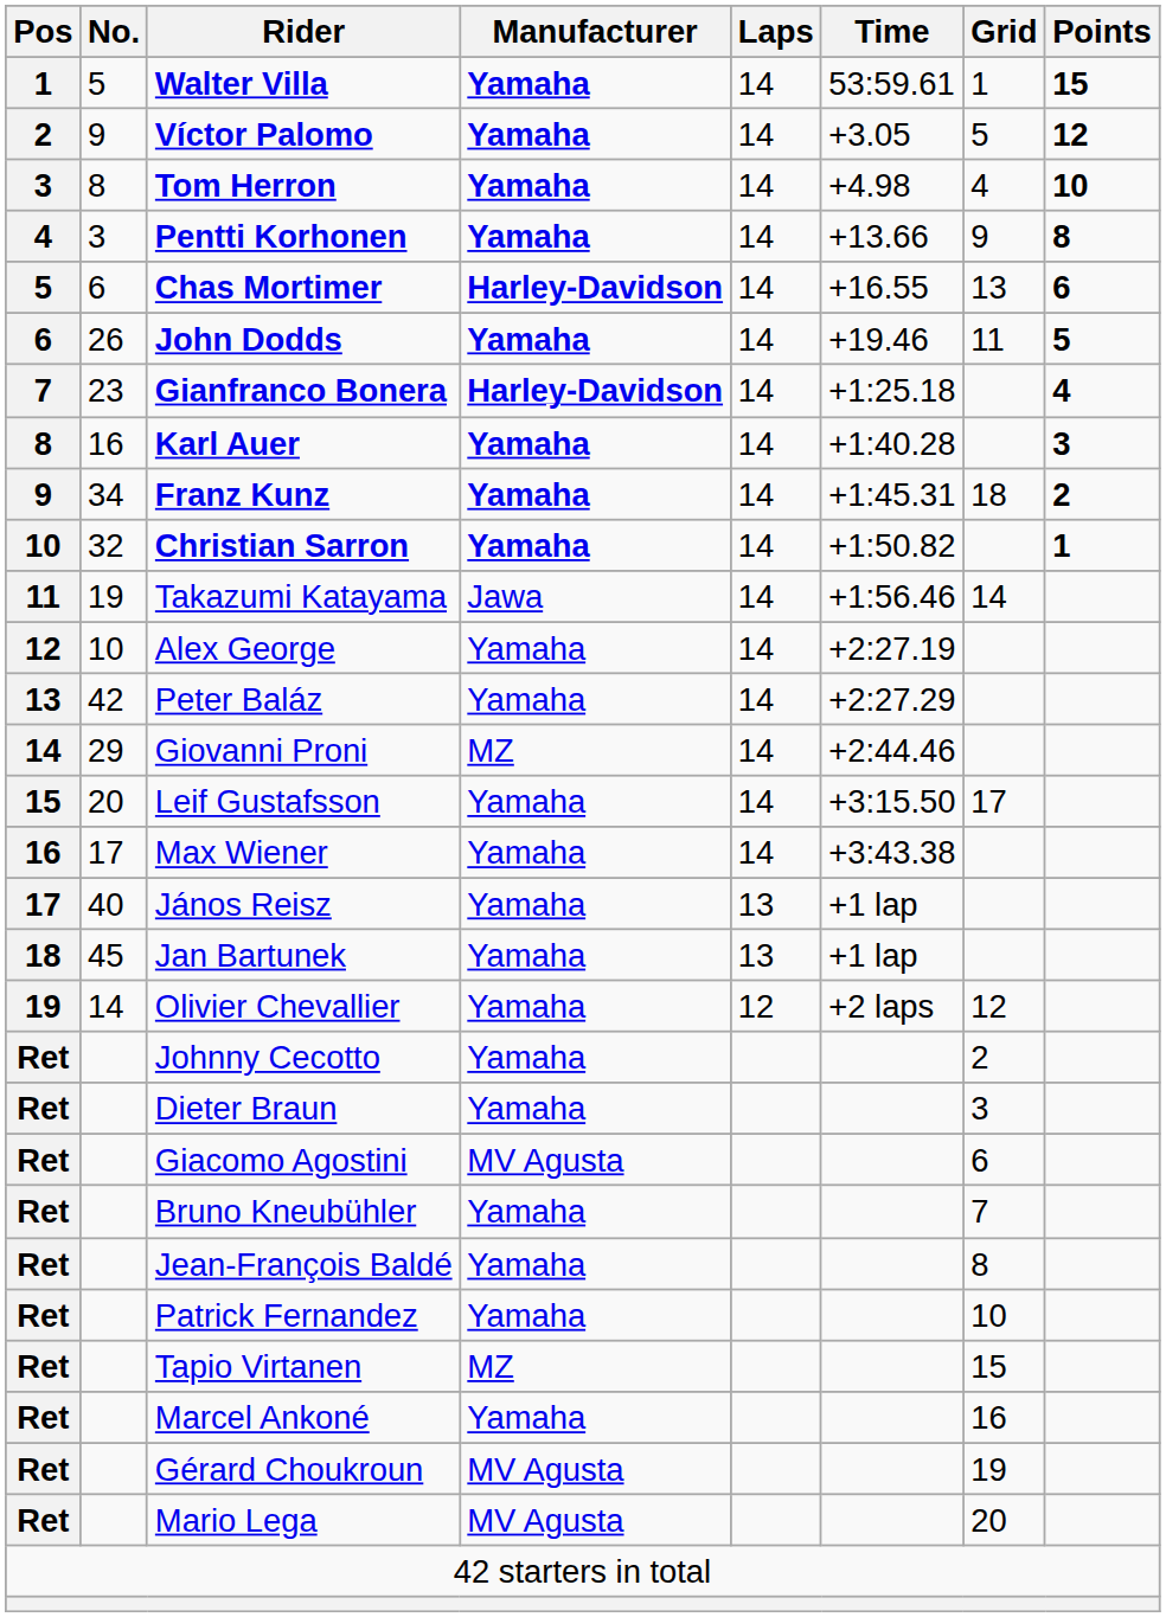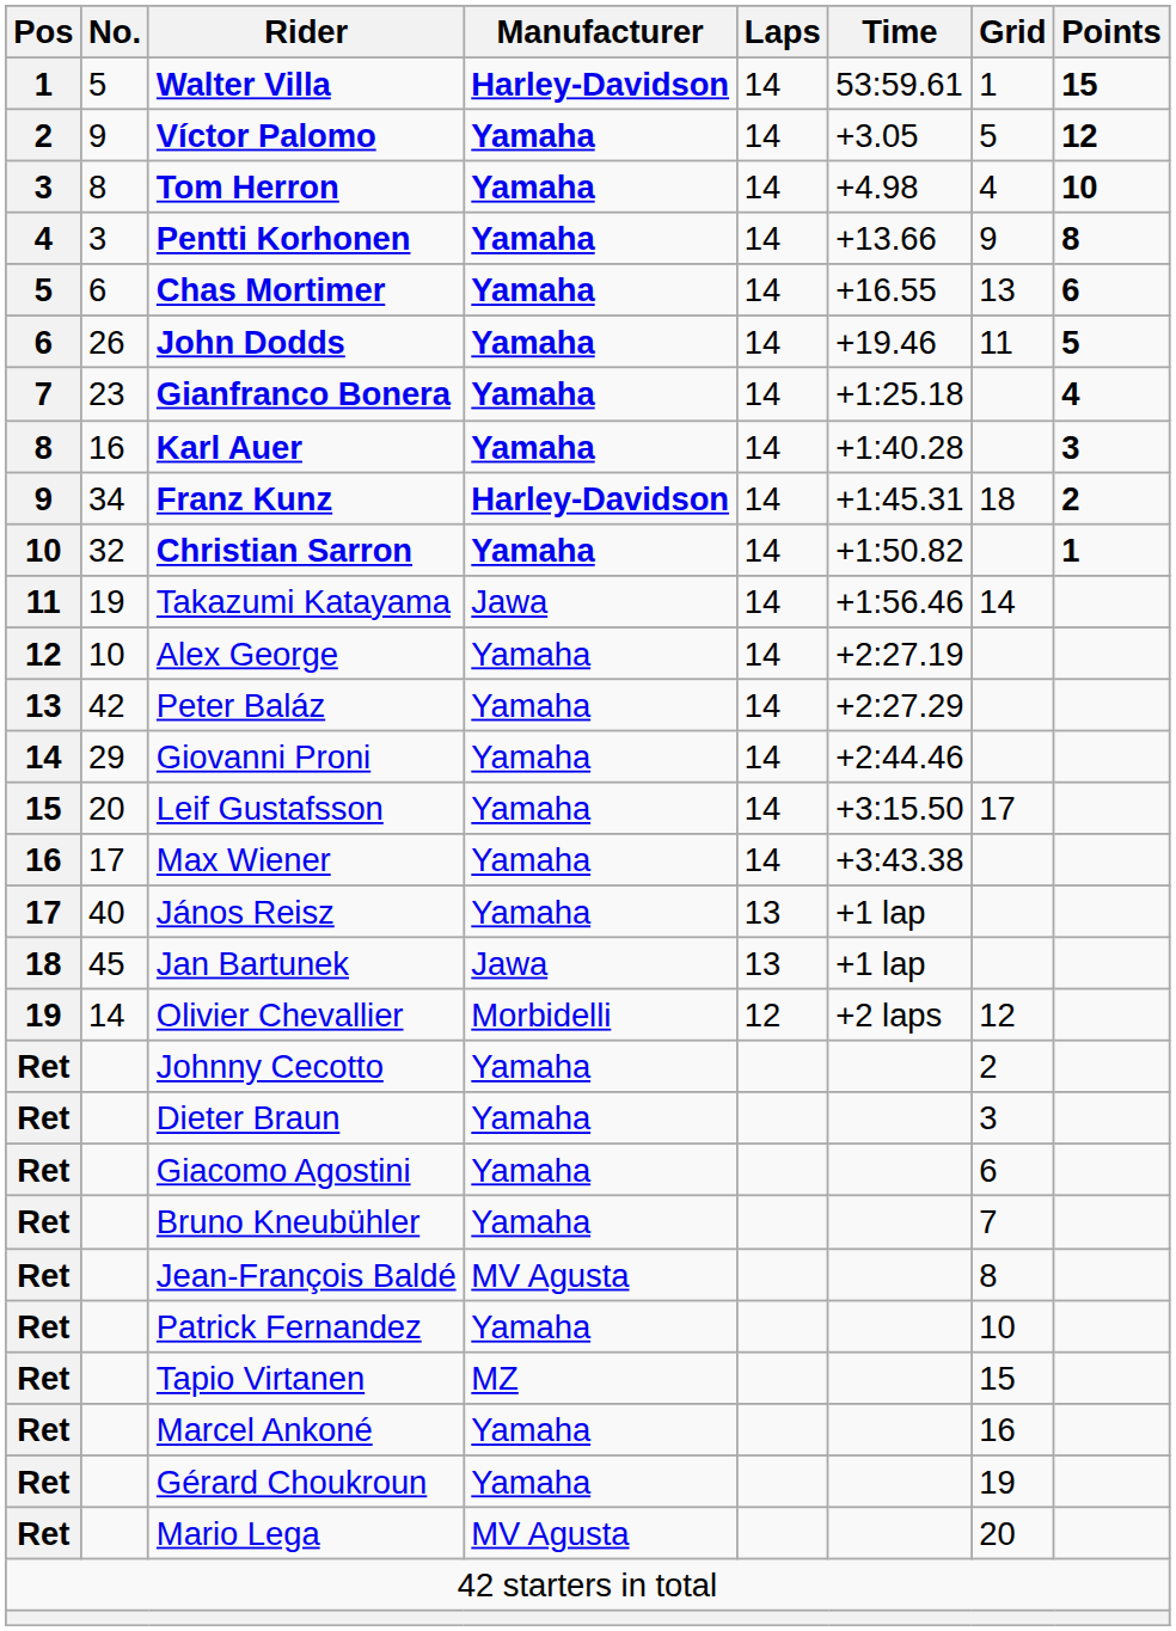 <table class="wikitable" style="font-size: 95%;">
 <tr>
 <th>Pos</th>
 <th>No.</th>
 <th>Rider</th>
 <th>Manufacturer</th>
 <th>Laps</th>
 <th>Time</th>
 <th>Grid</th>
 <th>Points</th>
 </tr>
 <tr>
 <th>1</th>
 <td>5</td>
 <td> <strong><a href='#'>Walter Villa</a></strong></td>
-<td><strong><a href='#'>Yamaha</a></strong></td>
+<td><strong><a href='#'>Harley-Davidson</a></strong></td>
 <td>14</td>
 <td>53:59.61</td>
 <td>1</td>
 <td><strong>15</strong></td>
 </tr>
 <tr>
 <th>2</th>
 <td>9</td>
 <td> <strong><a href='#'>Víctor Palomo</a></strong></td>
 <td><strong><a href='#'>Yamaha</a></strong></td>
 <td>14</td>
 <td>+3.05</td>
 <td>5</td>
 <td><strong>12</strong></td>
 </tr>
 <tr>
 <th>3</th>
 <td>8</td>
 <td> <strong><a href='#'>Tom Herron</a></strong></td>
 <td><strong><a href='#'>Yamaha</a></strong></td>
 <td>14</td>
 <td>+4.98</td>
 <td>4</td>
 <td><strong>10</strong></td>
 </tr>
 <tr>
 <th>4</th>
 <td>3</td>
 <td> <strong><a href='#'>Pentti Korhonen</a></strong></td>
 <td><strong><a href='#'>Yamaha</a></strong></td>
 <td>14</td>
 <td>+13.66</td>
 <td>9</td>
 <td><strong>8</strong></td>
 </tr>
 <tr>
 <th>5</th>
 <td>6</td>
 <td> <strong><a href='#'>Chas Mortimer</a></strong></td>
-<td><strong><a href='#'>Harley-Davidson</a></strong></td>
+<td><strong><a href='#'>Yamaha</a></strong></td>
 <td>14</td>
 <td>+16.55</td>
 <td>13</td>
 <td><strong>6</strong></td>
 </tr>
 <tr>
 <th>6</th>
 <td>26</td>
 <td> <strong><a href='#'>John Dodds</a></strong></td>
 <td><strong><a href='#'>Yamaha</a></strong></td>
 <td>14</td>
 <td>+19.46</td>
 <td>11</td>
 <td><strong>5</strong></td>
 </tr>
 <tr>
 <th>7</th>
 <td>23</td>
 <td> <strong><a href='#'>Gianfranco Bonera</a></strong></td>
-<td><strong><a href='#'>Harley-Davidson</a></strong></td>
+<td><strong><a href='#'>Yamaha</a></strong></td>
 <td>14</td>
 <td>+1:25.18</td>
 <td></td>
 <td><strong>4</strong></td>
 </tr>
 <tr>
 <th>8</th>
 <td>16</td>
 <td> <strong><a href='#'>Karl Auer</a></strong></td>
 <td><strong><a href='#'>Yamaha</a></strong></td>
 <td>14</td>
 <td>+1:40.28</td>
 <td></td>
 <td><strong>3</strong></td>
 </tr>
 <tr>
 <th>9</th>
 <td>34</td>
 <td> <strong><a href='#'>Franz Kunz</a></strong></td>
-<td><strong><a href='#'>Yamaha</a></strong></td>
+<td><strong><a href='#'>Harley-Davidson</a></strong></td>
 <td>14</td>
 <td>+1:45.31</td>
 <td>18</td>
 <td><strong>2</strong></td>
 </tr>
 <tr>
 <th>10</th>
 <td>32</td>
 <td> <strong><a href='#'>Christian Sarron</a></strong></td>
 <td><strong><a href='#'>Yamaha</a></strong></td>
 <td>14</td>
 <td>+1:50.82</td>
 <td></td>
 <td><strong>1</strong></td>
 </tr>
 <tr>
 <th>11</th>
 <td>19</td>
 <td> <a href='#'>Takazumi Katayama</a></td>
 <td><a href='#'>Jawa</a></td>
 <td>14</td>
 <td>+1:56.46</td>
 <td>14</td>
 <td></td>
 </tr>
 <tr>
 <th>12</th>
 <td>10</td>
 <td> <a href='#'>Alex George</a></td>
 <td><a href='#'>Yamaha</a></td>
 <td>14</td>
 <td>+2:27.19</td>
 <td></td>
 <td></td>
 </tr>
 <tr>
 <th>13</th>
 <td>42</td>
 <td> <a href='#'>Peter Baláz</a></td>
 <td><a href='#'>Yamaha</a></td>
 <td>14</td>
 <td>+2:27.29</td>
 <td></td>
 <td></td>
 </tr>
 <tr>
 <th>14</th>
 <td>29</td>
 <td> <a href='#'>Giovanni Proni</a></td>
-<td><a href='#'>MZ</a></td>
+<td><a href='#'>Yamaha</a></td>
 <td>14</td>
 <td>+2:44.46</td>
 <td></td>
 <td></td>
 </tr>
 <tr>
 <th>15</th>
 <td>20</td>
 <td> <a href='#'>Leif Gustafsson</a></td>
 <td><a href='#'>Yamaha</a></td>
 <td>14</td>
 <td>+3:15.50</td>
 <td>17</td>
 <td></td>
 </tr>
 <tr>
 <th>16</th>
 <td>17</td>
 <td> <a href='#'>Max Wiener</a></td>
 <td><a href='#'>Yamaha</a></td>
 <td>14</td>
 <td>+3:43.38</td>
 <td></td>
 <td></td>
 </tr>
 <tr>
 <th>17</th>
 <td>40</td>
 <td> <a href='#'>János Reisz</a></td>
 <td><a href='#'>Yamaha</a></td>
 <td>13</td>
 <td>+1 lap</td>
 <td></td>
 <td></td>
 </tr>
 <tr>
 <th>18</th>
 <td>45</td>
 <td> <a href='#'>Jan Bartunek</a></td>
-<td><a href='#'>Yamaha</a></td>
+<td><a href='#'>Jawa</a></td>
 <td>13</td>
 <td>+1 lap</td>
 <td></td>
 <td></td>
 </tr>
 <tr>
 <th>19</th>
 <td>14</td>
 <td> <a href='#'>Olivier Chevallier</a></td>
-<td><a href='#'>Yamaha</a></td>
+<td><a href='#'>Morbidelli</a></td>
 <td>12</td>
 <td>+2 laps</td>
 <td>12</td>
 <td></td>
 </tr>
 <tr>
 <th>Ret</th>
 <td></td>
 <td> <a href='#'>Johnny Cecotto</a></td>
 <td><a href='#'>Yamaha</a></td>
 <td></td>
 <td></td>
 <td>2</td>
 <td></td>
 </tr>
 <tr>
 <th>Ret</th>
 <td></td>
 <td> <a href='#'>Dieter Braun</a></td>
 <td><a href='#'>Yamaha</a></td>
 <td></td>
 <td></td>
 <td>3</td>
 <td></td>
 </tr>
 <tr>
 <th>Ret</th>
 <td></td>
 <td> <a href='#'>Giacomo Agostini</a></td>
-<td><a href='#'>MV Agusta</a></td>
+<td><a href='#'>Yamaha</a></td>
 <td></td>
 <td></td>
 <td>6</td>
 <td></td>
 </tr>
 <tr>
 <th>Ret</th>
 <td></td>
 <td> <a href='#'>Bruno Kneubühler</a></td>
 <td><a href='#'>Yamaha</a></td>
 <td></td>
 <td></td>
 <td>7</td>
 <td></td>
 </tr>
 <tr>
 <th>Ret</th>
 <td></td>
 <td> <a href='#'>Jean-François Baldé</a></td>
-<td><a href='#'>Yamaha</a></td>
+<td><a href='#'>MV Agusta</a></td>
 <td></td>
 <td></td>
 <td>8</td>
 <td></td>
 </tr>
 <tr>
 <th>Ret</th>
 <td></td>
 <td> <a href='#'>Patrick Fernandez</a></td>
 <td><a href='#'>Yamaha</a></td>
 <td></td>
 <td></td>
 <td>10</td>
 <td></td>
 </tr>
 <tr>
 <th>Ret</th>
 <td></td>
 <td> <a href='#'>Tapio Virtanen</a></td>
 <td><a href='#'>MZ</a></td>
 <td></td>
 <td></td>
 <td>15</td>
 <td></td>
 </tr>
 <tr>
 <th>Ret</th>
 <td></td>
 <td> <a href='#'>Marcel Ankoné</a></td>
 <td><a href='#'>Yamaha</a></td>
 <td></td>
 <td></td>
 <td>16</td>
 <td></td>
 </tr>
 <tr>
 <th>Ret</th>
 <td></td>
 <td> <a href='#'>Gérard Choukroun</a></td>
-<td><a href='#'>MV Agusta</a></td>
+<td><a href='#'>Yamaha</a></td>
 <td></td>
 <td></td>
 <td>19</td>
 <td></td>
 </tr>
 <tr>
 <th>Ret</th>
 <td></td>
 <td> <a href='#'>Mario Lega</a></td>
 <td><a href='#'>MV Agusta</a></td>
 <td></td>
 <td></td>
 <td>20</td>
 <td></td>
 </tr>
 <tr>
 <td colspan=8 align=center>42 starters in total</td>
 </tr>
 <tr>
 <th colspan=8></th>
 </tr>
 </table>
